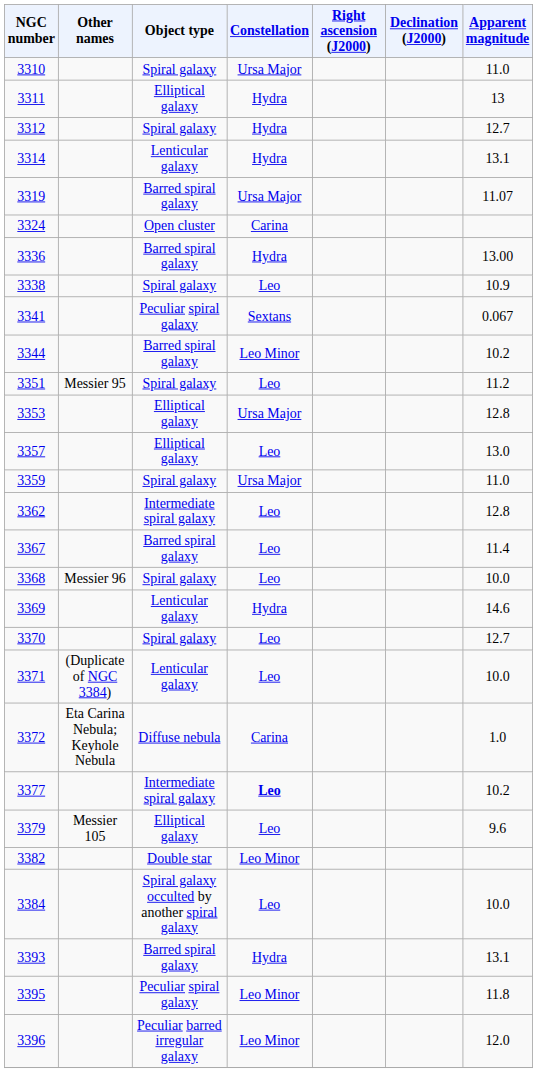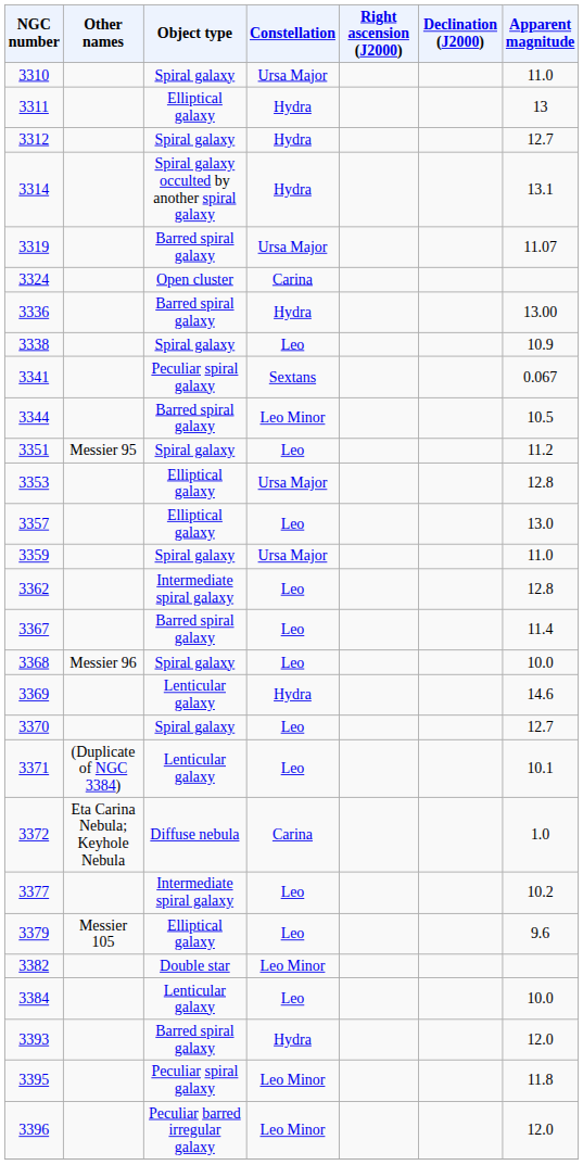 <table class="wikitable sortable sticky-header sort-under" style="text-align: center;">
 <tr>
 <th style="background-color:#edf3fe; width: 10%;">NGC number</th>
 <th style="background-color:#edf3fe; width: 15%;">Other names</th>
 <th style="background-color:#edf3fe; width: 20%;">Object type</th>
 <th style="background-color:#edf3fe; width: 15%;"><a href='#'>Constellation</a></th>
 <th style="background-color:#edf3fe; width: 15%;"><a href='#'>Right ascension</a> (<a href='#'>J2000</a>)</th>
 <th style="background-color:#edf3fe; width: 15%;"><a href='#'>Declination</a> (<a href='#'>J2000</a>)</th>
 <th style="background-color:#edf3fe; width: 10%;"><a href='#'>Apparent magnitude</a></th>
 </tr>
 <tr>
 <td><a href='#'>3310</a></td>
 <td></td>
 <td><a href='#'>Spiral galaxy</a></td>
 <td><a href='#'>Ursa Major</a></td>
 <td></td>
 <td></td>
 <td>11.0</td>
 </tr>
 <tr>
 <td><a href='#'>3311</a></td>
 <td></td>
 <td><a href='#'>Elliptical galaxy</a></td>
 <td><a href='#'>Hydra</a></td>
 <td></td>
 <td></td>
 <td>13</td>
 </tr>
 <tr>
 <td><a href='#'>3312</a></td>
 <td></td>
 <td><a href='#'>Spiral galaxy</a></td>
 <td><a href='#'>Hydra</a></td>
 <td></td>
 <td></td>
 <td>12.7</td>
 </tr>
 <tr>
 <td><a href='#'>3314</a></td>
 <td></td>
-<td><a href='#'>Lenticular galaxy</a></td>
+<td><a href='#'>Spiral galaxy</a> <a href='#'>occulted</a> by another <a href='#'>spiral galaxy</a></td>
 <td><a href='#'>Hydra</a></td>
 <td></td>
 <td></td>
 <td>13.1</td>
 </tr>
 <tr>
 <td><a href='#'>3319</a></td>
 <td></td>
 <td><a href='#'>Barred spiral galaxy</a></td>
 <td><a href='#'>Ursa Major</a></td>
 <td></td>
 <td></td>
 <td>11.07</td>
 </tr>
 <tr>
 <td><a href='#'>3324</a></td>
 <td></td>
 <td><a href='#'>Open cluster</a></td>
 <td><a href='#'>Carina</a></td>
 <td></td>
 <td></td>
 <td></td>
 </tr>
 <tr>
 <td><a href='#'>3336</a></td>
 <td></td>
 <td><a href='#'>Barred spiral galaxy</a></td>
 <td><a href='#'>Hydra</a></td>
 <td></td>
 <td></td>
 <td>13.00</td>
 </tr>
 <tr>
 <td><a href='#'>3338</a></td>
 <td></td>
 <td><a href='#'>Spiral galaxy</a></td>
 <td><a href='#'>Leo</a></td>
 <td></td>
 <td></td>
 <td>10.9</td>
 </tr>
 <tr>
 <td><a href='#'>3341</a></td>
 <td></td>
 <td><a href='#'>Peculiar</a> <a href='#'>spiral galaxy</a></td>
 <td><a href='#'>Sextans</a></td>
 <td></td>
 <td></td>
 <td>0.067</td>
 </tr>
 <tr>
 <td><a href='#'>3344</a></td>
 <td></td>
 <td><a href='#'>Barred spiral galaxy</a></td>
 <td><a href='#'>Leo Minor</a></td>
 <td></td>
 <td></td>
-<td>10.2</td>
+<td>10.5</td>
 </tr>
 <tr>
 <td><a href='#'>3351</a></td>
 <td>Messier 95</td>
 <td><a href='#'>Spiral galaxy</a></td>
 <td><a href='#'>Leo</a></td>
 <td></td>
 <td></td>
 <td>11.2</td>
 </tr>
 <tr>
 <td><a href='#'>3353</a></td>
 <td></td>
 <td><a href='#'>Elliptical galaxy</a></td>
 <td><a href='#'>Ursa Major</a></td>
 <td></td>
 <td></td>
 <td>12.8</td>
 </tr>
 <tr>
 <td><a href='#'>3357</a></td>
 <td></td>
 <td><a href='#'>Elliptical galaxy</a></td>
 <td><a href='#'>Leo</a></td>
 <td></td>
 <td></td>
 <td>13.0</td>
 </tr>
 <tr>
 <td><a href='#'>3359</a></td>
 <td></td>
 <td><a href='#'>Spiral galaxy</a></td>
 <td><a href='#'>Ursa Major</a></td>
 <td></td>
 <td></td>
 <td>11.0</td>
 </tr>
 <tr>
 <td><a href='#'>3362</a></td>
 <td></td>
 <td><a href='#'>Intermediate spiral galaxy</a></td>
 <td><a href='#'>Leo</a></td>
 <td></td>
 <td></td>
 <td>12.8</td>
 </tr>
 <tr>
 <td><a href='#'>3367</a></td>
 <td></td>
 <td><a href='#'>Barred spiral galaxy</a></td>
 <td><a href='#'>Leo</a></td>
 <td></td>
 <td></td>
 <td>11.4</td>
 </tr>
 <tr>
 <td><a href='#'>3368</a></td>
 <td>Messier 96</td>
 <td><a href='#'>Spiral galaxy</a></td>
 <td><a href='#'>Leo</a></td>
 <td></td>
 <td></td>
 <td>10.0</td>
 </tr>
 <tr>
 <td><a href='#'>3369</a></td>
 <td></td>
 <td><a href='#'>Lenticular galaxy</a></td>
 <td><a href='#'>Hydra</a></td>
 <td></td>
 <td></td>
 <td>14.6</td>
 </tr>
 <tr>
 <td><a href='#'>3370</a></td>
 <td></td>
 <td><a href='#'>Spiral galaxy</a></td>
 <td><a href='#'>Leo</a></td>
 <td></td>
 <td></td>
 <td>12.7</td>
 </tr>
 <tr>
 <td><a href='#'>3371</a></td>
 <td>(Duplicate of <a href='#'>NGC 3384</a>)</td>
 <td><a href='#'>Lenticular galaxy</a></td>
 <td><a href='#'>Leo</a></td>
 <td></td>
 <td></td>
-<td>10.0</td>
+<td>10.1</td>
 </tr>
 <tr>
 <td><a href='#'>3372</a></td>
 <td>Eta Carina Nebula;<br>Keyhole Nebula</td>
 <td><a href='#'>Diffuse nebula</a></td>
 <td><a href='#'>Carina</a></td>
 <td></td>
 <td></td>
 <td>1.0</td>
 </tr>
 <tr>
 <td><a href='#'>3377</a></td>
 <td></td>
 <td><a href='#'>Intermediate spiral galaxy</a></td>
-<td><strong><a href='#'>Leo</a></strong></td>
+<td><a href='#'>Leo</a></td>
 <td></td>
 <td></td>
 <td>10.2</td>
 </tr>
 <tr>
 <td><a href='#'>3379</a></td>
 <td>Messier 105</td>
 <td><a href='#'>Elliptical galaxy</a></td>
 <td><a href='#'>Leo</a></td>
 <td></td>
 <td></td>
 <td>9.6</td>
 </tr>
 <tr>
 <td><a href='#'>3382</a></td>
 <td></td>
 <td><a href='#'>Double star</a></td>
 <td><a href='#'>Leo Minor</a></td>
 <td></td>
 <td></td>
 <td></td>
 </tr>
 <tr>
 <td><a href='#'>3384</a></td>
 <td></td>
-<td><a href='#'>Spiral galaxy</a> <a href='#'>occulted</a> by another <a href='#'>spiral galaxy</a></td>
+<td><a href='#'>Lenticular galaxy</a></td>
 <td><a href='#'>Leo</a></td>
 <td></td>
 <td></td>
 <td>10.0</td>
 </tr>
 <tr>
 <td><a href='#'>3393</a></td>
 <td></td>
 <td><a href='#'>Barred spiral galaxy</a></td>
 <td><a href='#'>Hydra</a></td>
 <td></td>
 <td></td>
-<td>13.1</td>
+<td>12.0</td>
 </tr>
 <tr>
 <td><a href='#'>3395</a></td>
 <td></td>
 <td><a href='#'>Peculiar</a> <a href='#'>spiral galaxy</a></td>
 <td><a href='#'>Leo Minor</a></td>
 <td></td>
 <td></td>
 <td>11.8</td>
 </tr>
 <tr>
 <td><a href='#'>3396</a></td>
 <td></td>
 <td><a href='#'>Peculiar</a> <a href='#'>barred irregular galaxy</a></td>
 <td><a href='#'>Leo Minor</a></td>
 <td></td>
 <td></td>
 <td>12.0</td>
 </tr>
 <tr>
 </tr>
 </table>
